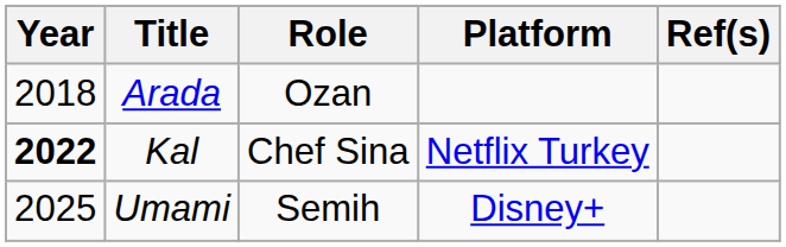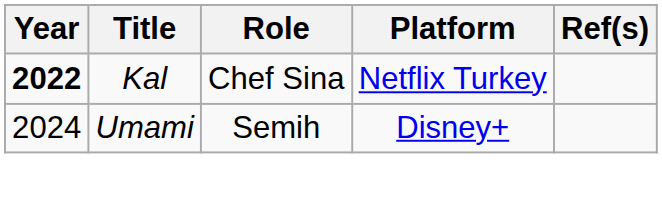 <table class="wikitable" style="text-align:center;">
 <tr>
 <th>Year</th>
 <th>Title</th>
 <th>Role</th>
 <th>Platform</th>
 <th>Ref(s)</th>
 </tr>
 <tr>
-<td>2018</td>
-<td><em><a href='#'>Arada</a></em></td>
-<td>Ozan</td>
-<td></td>
-<td></td>
-</tr>
-<tr>
 <td><strong>2022</strong></td>
 <td><em>Kal</em></td>
 <td>Chef Sina</td>
 <td><a href='#'>Netflix Turkey</a></td>
 <td></td>
 </tr>
 <tr>
-<td>2025</td>
+<td>2024</td>
 <td><em>Umami</em></td>
 <td>Semih</td>
 <td><a href='#'>Disney+</a></td>
 <td></td>
 </tr>
 </table>
